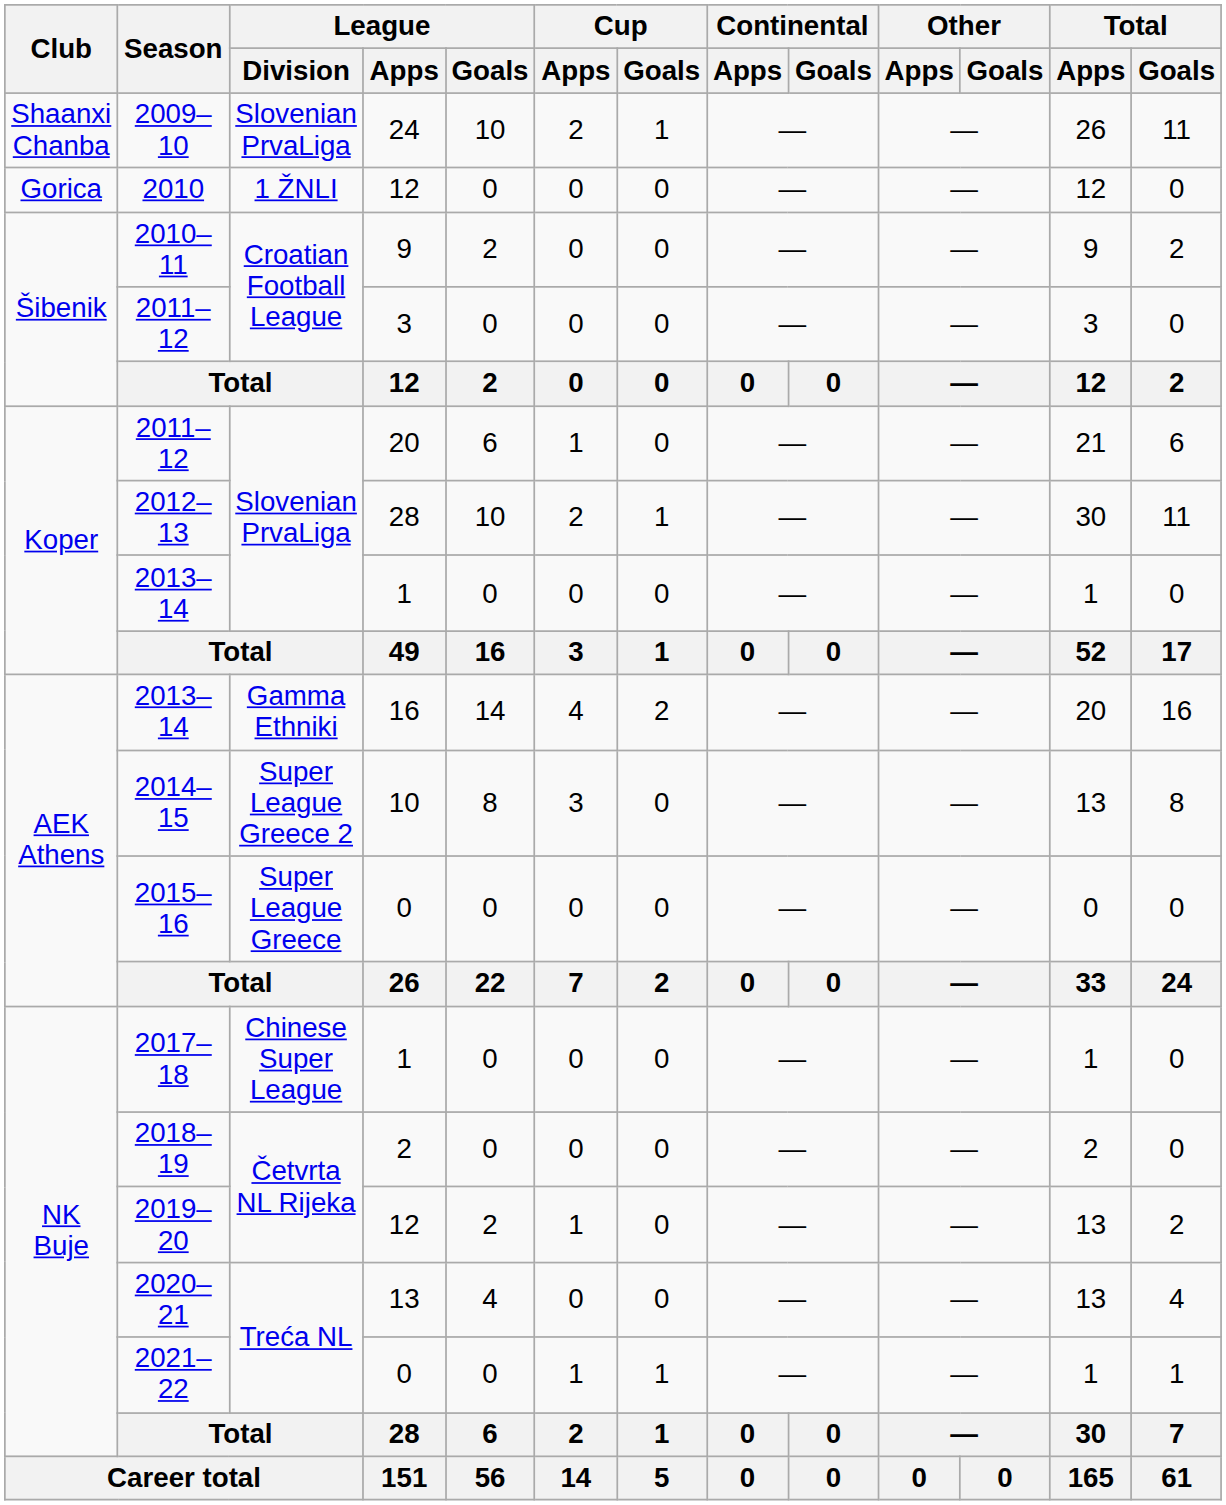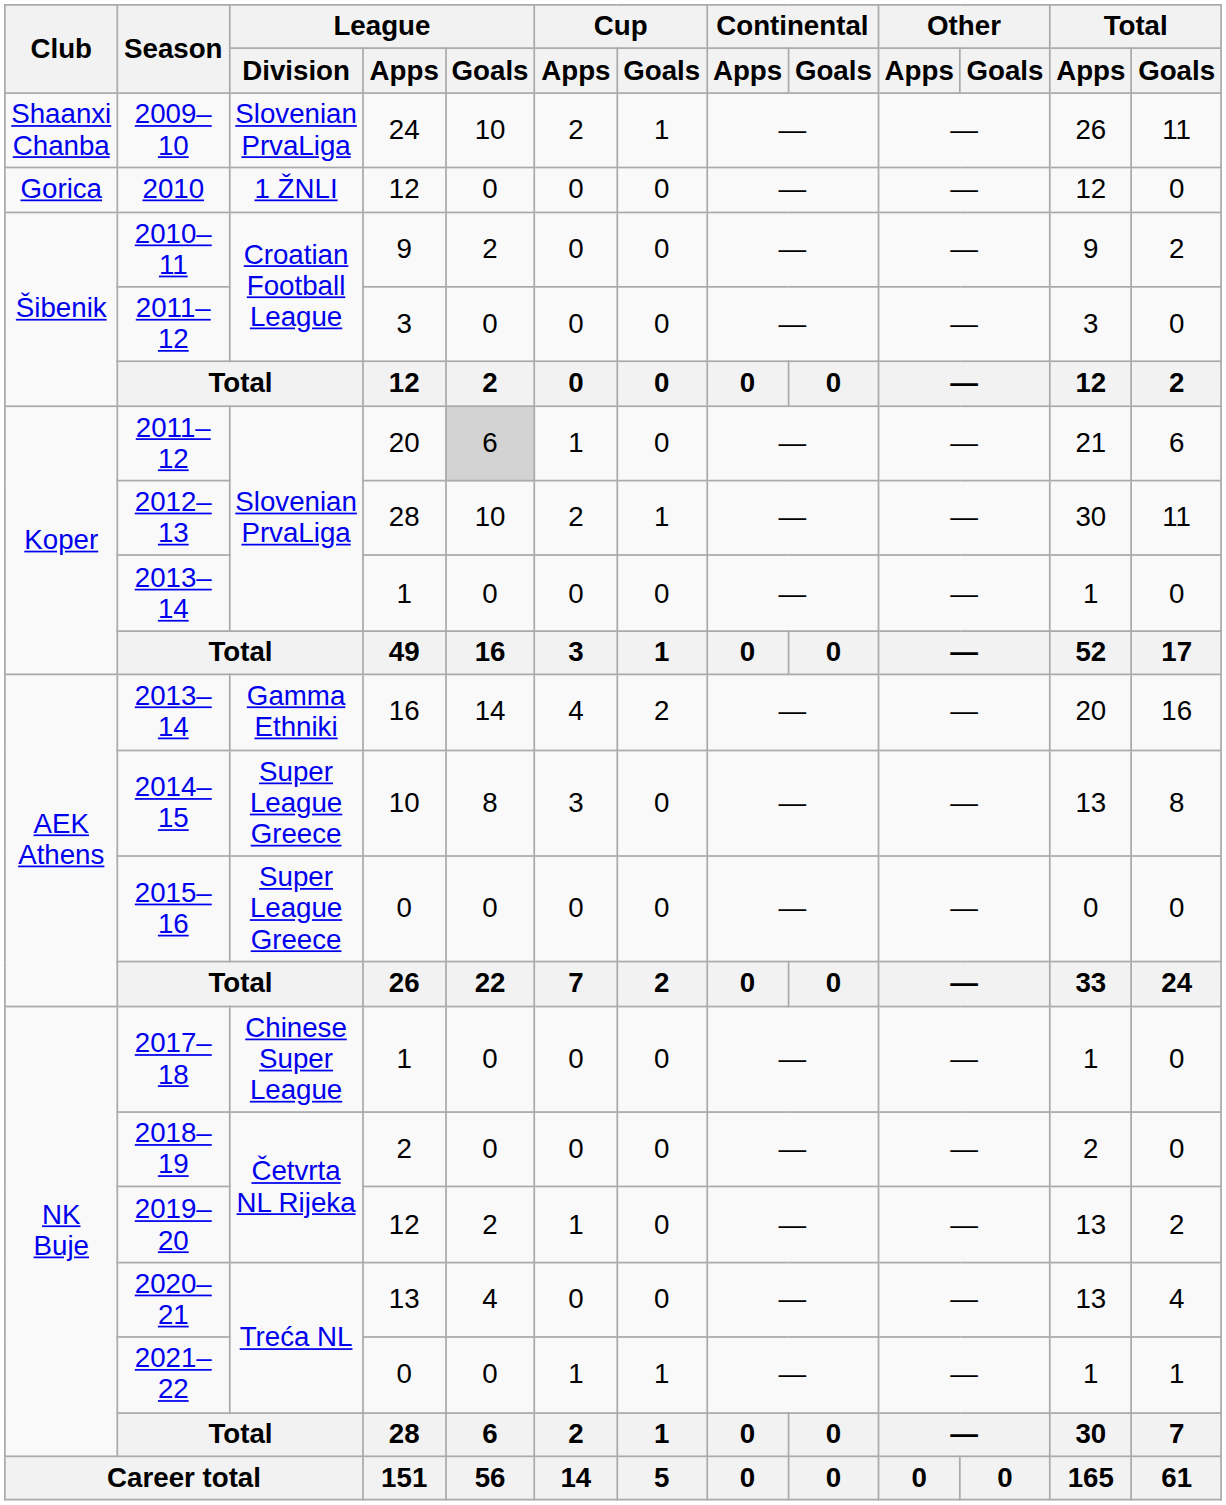 <table class="wikitable" style="text-align:center">
 <tr>
 <th rowspan=2>Club</th>
 <th rowspan=2>Season</th>
 <th colspan=3>League</th>
 <th colspan=2>Cup</th>
 <th colspan=2>Continental</th>
 <th colspan=2>Other</th>
 <th colspan=3>Total</th>
 </tr>
 <tr>
 <th>Division</th>
 <th>Apps</th>
 <th>Goals</th>
 <th>Apps</th>
 <th>Goals</th>
 <th>Apps</th>
 <th>Goals</th>
 <th>Apps</th>
 <th>Goals</th>
 <th>Apps</th>
 <th>Goals</th>
 </tr>
 <tr>
 <td><a href='#'>Shaanxi Chanba</a></td>
 <td><a href='#'>2009–10</a></td>
 <td><a href='#'>Slovenian PrvaLiga</a></td>
 <td>24</td>
 <td>10</td>
 <td>2</td>
 <td>1</td>
 <td colspan="2">—</td>
 <td colspan="2">—</td>
 <td>26</td>
 <td>11</td>
 </tr>
 <tr>
 <td><a href='#'>Gorica</a></td>
 <td><a href='#'>2010</a></td>
 <td><a href='#'>1 ŽNLI</a></td>
 <td>12</td>
 <td>0</td>
 <td>0</td>
 <td>0</td>
 <td colspan="2">—</td>
 <td colspan="2">—</td>
 <td>12</td>
 <td>0</td>
 </tr>
 <tr>
 <td rowspan="3"><a href='#'>Šibenik</a></td>
 <td><a href='#'>2010–11</a></td>
 <td rowspan="2"><a href='#'>Croatian Football League</a></td>
 <td>9</td>
 <td>2</td>
 <td>0</td>
 <td>0</td>
 <td colspan="2">—</td>
 <td colspan="2">—</td>
 <td>9</td>
 <td>2</td>
 </tr>
 <tr>
 <td><a href='#'>2011–12</a></td>
 <td>3</td>
 <td>0</td>
 <td>0</td>
 <td>0</td>
 <td colspan="2">—</td>
 <td colspan="2">—</td>
 <td>3</td>
 <td>0</td>
 </tr>
 <tr>
 <th colspan="2">Total</th>
 <th>12</th>
 <th>2</th>
 <th>0</th>
 <th>0</th>
 <th>0</th>
 <th>0</th>
 <th colspan="2">—</th>
 <th>12</th>
 <th>2</th>
 </tr>
 <tr>
 <td rowspan="4"><a href='#'>Koper</a></td>
 <td><a href='#'>2011–12</a></td>
 <td rowspan="3"><a href='#'>Slovenian PrvaLiga</a></td>
 <td>20</td>
-<td>6</td>
+<td style="background: lightgrey;">6</td>
 <td>1</td>
 <td>0</td>
 <td colspan="2">—</td>
 <td colspan="2">—</td>
 <td>21</td>
 <td>6</td>
 </tr>
 <tr>
 <td><a href='#'>2012–13</a></td>
 <td>28</td>
 <td>10</td>
 <td>2</td>
 <td>1</td>
 <td colspan="2">—</td>
 <td colspan="2">—</td>
 <td>30</td>
 <td>11</td>
 </tr>
 <tr>
 <td><a href='#'>2013–14</a></td>
 <td>1</td>
 <td>0</td>
 <td>0</td>
 <td>0</td>
 <td colspan="2">—</td>
 <td colspan="2">—</td>
 <td>1</td>
 <td>0</td>
 </tr>
 <tr>
 <th colspan="2">Total</th>
 <th>49</th>
 <th>16</th>
 <th>3</th>
 <th>1</th>
 <th>0</th>
 <th>0</th>
 <th colspan="2">—</th>
 <th>52</th>
 <th>17</th>
 </tr>
 <tr>
 <td rowspan="4"><a href='#'>AEK Athens</a></td>
 <td><a href='#'>2013–14</a></td>
 <td><a href='#'>Gamma Ethniki</a></td>
 <td>16</td>
 <td>14</td>
 <td>4</td>
 <td>2</td>
 <td colspan="2">—</td>
 <td colspan="2">—</td>
 <td>20</td>
 <td>16</td>
 </tr>
 <tr>
 <td><a href='#'>2014–15</a></td>
-<td><a href='#'>Super League Greece 2</a></td>
+<td><a href='#'>Super League Greece</a></td>
 <td>10</td>
 <td>8</td>
 <td>3</td>
 <td>0</td>
 <td colspan="2">—</td>
 <td colspan="2">—</td>
 <td>13</td>
 <td>8</td>
 </tr>
 <tr>
 <td><a href='#'>2015–16</a></td>
 <td><a href='#'>Super League Greece</a></td>
 <td>0</td>
 <td>0</td>
 <td>0</td>
 <td>0</td>
 <td colspan="2">—</td>
 <td colspan="2">—</td>
 <td>0</td>
 <td>0</td>
 </tr>
 <tr>
 <th colspan="2">Total</th>
 <th>26</th>
 <th>22</th>
 <th>7</th>
 <th>2</th>
 <th>0</th>
 <th>0</th>
 <th colspan="2">—</th>
 <th>33</th>
 <th>24</th>
 </tr>
 <tr>
 <td rowspan="6"><a href='#'>NK Buje</a></td>
 <td><a href='#'>2017–18</a></td>
 <td><a href='#'>Chinese Super League</a></td>
 <td>1</td>
 <td>0</td>
 <td>0</td>
 <td>0</td>
 <td colspan="2">—</td>
 <td colspan="2">—</td>
 <td>1</td>
 <td>0</td>
 </tr>
 <tr>
 <td><a href='#'>2018–19</a></td>
 <td rowspan="2"><a href='#'>Četvrta NL Rijeka</a></td>
 <td>2</td>
 <td>0</td>
 <td>0</td>
 <td>0</td>
 <td colspan="2">—</td>
 <td colspan="2">—</td>
 <td>2</td>
 <td>0</td>
 </tr>
 <tr>
 <td><a href='#'>2019–20</a></td>
 <td>12</td>
 <td>2</td>
 <td>1</td>
 <td>0</td>
 <td colspan="2">—</td>
 <td colspan="2">—</td>
 <td>13</td>
 <td>2</td>
 </tr>
 <tr>
 <td><a href='#'>2020–21</a></td>
 <td rowspan="2"><a href='#'>Treća NL</a></td>
 <td>13</td>
 <td>4</td>
 <td>0</td>
 <td>0</td>
 <td colspan="2">—</td>
 <td colspan="2">—</td>
 <td>13</td>
 <td>4</td>
 </tr>
 <tr>
 <td><a href='#'>2021–22</a></td>
 <td>0</td>
 <td>0</td>
 <td>1</td>
 <td>1</td>
 <td colspan="2">—</td>
 <td colspan="2">—</td>
 <td>1</td>
 <td>1</td>
 </tr>
 <tr>
 <th colspan="2">Total</th>
 <th>28</th>
 <th>6</th>
 <th>2</th>
 <th>1</th>
 <th>0</th>
 <th>0</th>
 <th colspan="2">—</th>
 <th>30</th>
 <th>7</th>
 </tr>
 <tr>
 <th colspan="3">Career total</th>
 <th>151</th>
 <th>56</th>
 <th>14</th>
 <th>5</th>
 <th>0</th>
 <th>0</th>
 <th>0</th>
 <th>0</th>
 <th>165</th>
 <th>61</th>
 </tr>
 </table>
